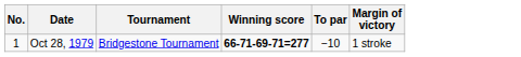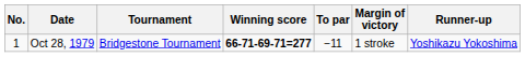 <table class="wikitable" style="font-size:95%;">
 <tr>
 <th>No.</th>
 <th>Date</th>
 <th>Tournament</th>
 <th>Winning score</th>
 <th>To par</th>
 <th>Margin of<br>victory</th>
+<th>Runner-up</th>
 </tr>
 <tr>
 <td align=center>1</td>
 <td align=right>Oct 28, <a href='#'>1979</a></td>
 <td><a href='#'>Bridgestone Tournament</a></td>
 <td align=right><strong>66-71-69-71=277</strong></td>
-<td align=center>−10</td>
+<td align=center>−11</td>
 <td>1 stroke</td>
+<td> <a href='#'>Yoshikazu Yokoshima</a></td>
 </tr>
 </table>
